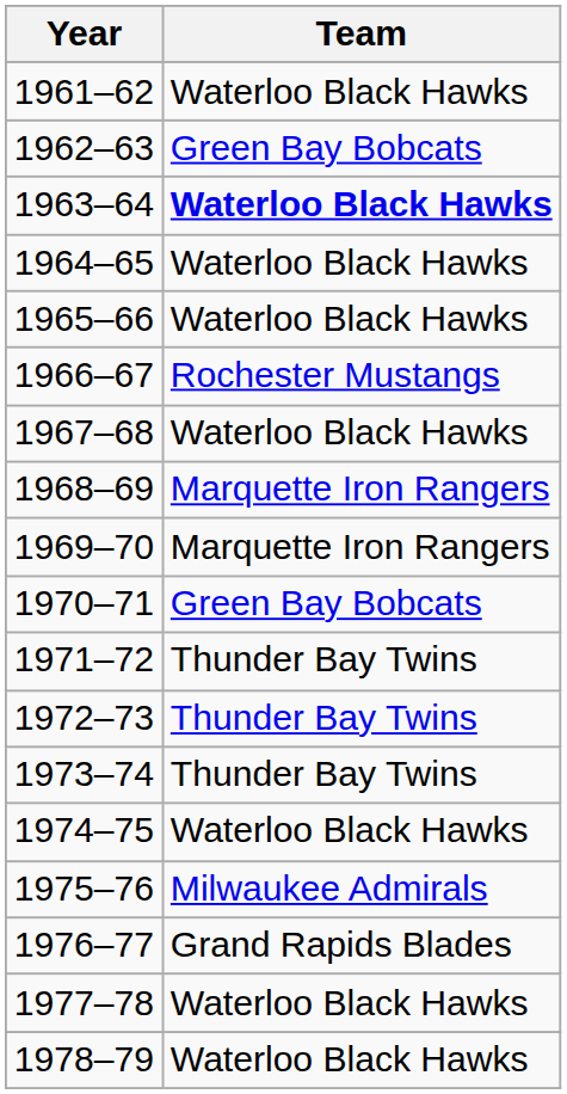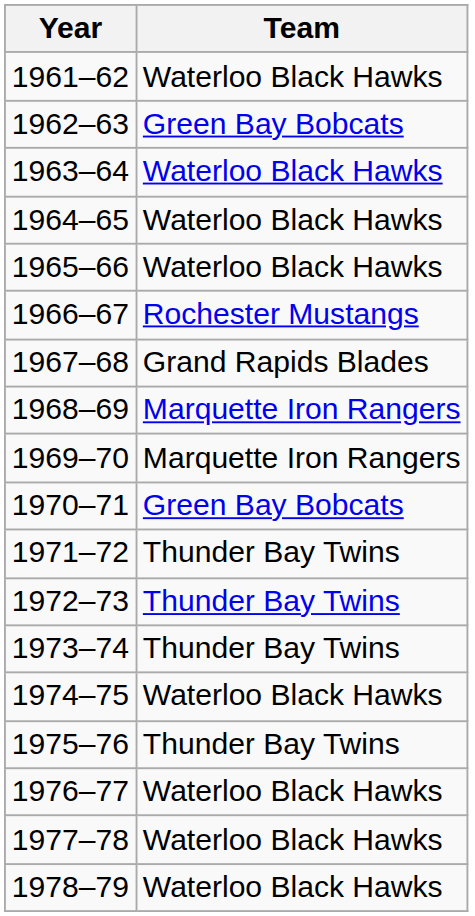 <table class="wikitable sortable">
 <tr>
 <th>Year</th>
 <th>Team</th>
 </tr>
 <tr>
 <td>1961–62</td>
 <td>Waterloo Black Hawks</td>
 </tr>
 <tr>
 <td>1962–63</td>
 <td><a href='#'>Green Bay Bobcats</a></td>
 </tr>
 <tr>
 <td>1963–64</td>
-<td><strong><a href='#'>Waterloo Black Hawks</a></strong></td>
+<td><a href='#'>Waterloo Black Hawks</a></td>
 </tr>
 <tr>
 <td>1964–65</td>
 <td>Waterloo Black Hawks</td>
 </tr>
 <tr>
 <td>1965–66</td>
 <td>Waterloo Black Hawks</td>
 </tr>
 <tr>
 <td>1966–67</td>
 <td><a href='#'>Rochester Mustangs</a></td>
 </tr>
 <tr>
 <td>1967–68</td>
-<td>Waterloo Black Hawks</td>
+<td>Grand Rapids Blades</td>
 </tr>
 <tr>
 <td>1968–69</td>
 <td><a href='#'>Marquette Iron Rangers</a></td>
 </tr>
 <tr>
 <td>1969–70</td>
 <td>Marquette Iron Rangers</td>
 </tr>
 <tr>
 <td>1970–71</td>
 <td><a href='#'>Green Bay Bobcats</a></td>
 </tr>
 <tr>
 <td>1971–72</td>
 <td>Thunder Bay Twins</td>
 </tr>
 <tr>
 <td>1972–73</td>
 <td><a href='#'>Thunder Bay Twins</a></td>
 </tr>
 <tr>
 <td>1973–74</td>
 <td>Thunder Bay Twins</td>
 </tr>
 <tr>
 <td>1974–75</td>
 <td>Waterloo Black Hawks</td>
 </tr>
 <tr>
 <td>1975–76</td>
-<td><a href='#'>Milwaukee Admirals</a></td>
+<td>Thunder Bay Twins</td>
 </tr>
 <tr>
 <td>1976–77</td>
-<td>Grand Rapids Blades</td>
+<td>Waterloo Black Hawks</td>
 </tr>
 <tr>
 <td>1977–78</td>
 <td>Waterloo Black Hawks</td>
 </tr>
 <tr>
 <td>1978–79</td>
 <td>Waterloo Black Hawks</td>
 </tr>
 </table>
